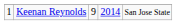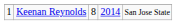 <table class="wikitable">
 <tr>
 </tr>
 <tr>
 <td>1</td>
 <td><a href='#'>Keenan Reynolds</a></td>
-<td><abbr>9</abbr></td>
+<td><abbr>8</abbr></td>
 <td><a href='#'>2014</a></td>
 <td style="font-size:80%;">San Jose State</td>
 </tr>
 </table>
